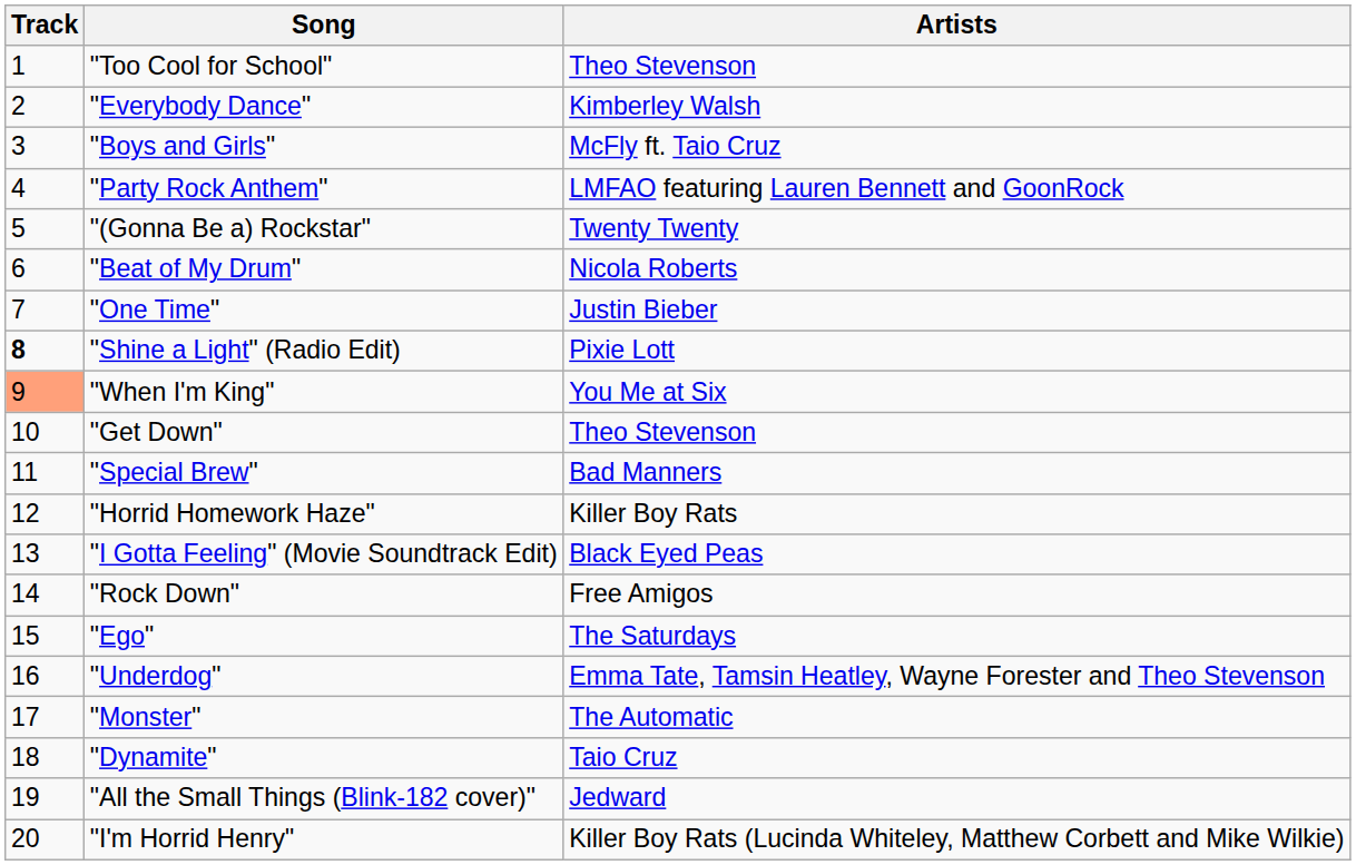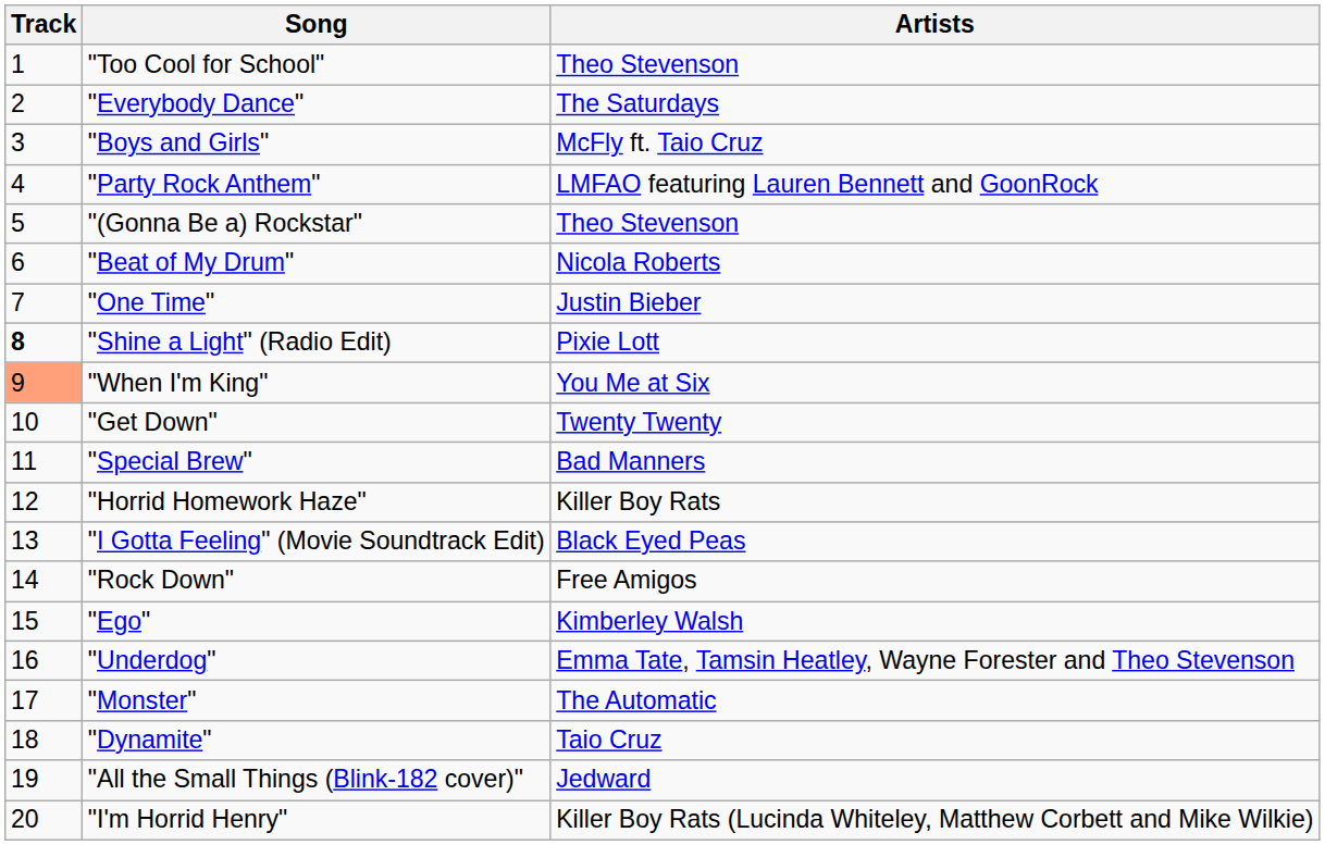 <table class="wikitable">
 <tr>
 <th>Track</th>
 <th>Song</th>
 <th>Artists</th>
 </tr>
 <tr>
 <td>1</td>
 <td>"Too Cool for School"</td>
 <td><a href='#'>Theo Stevenson</a></td>
 </tr>
 <tr>
 <td>2</td>
 <td>"<a href='#'>Everybody Dance</a>"</td>
-<td><a href='#'>Kimberley Walsh</a></td>
+<td><a href='#'>The Saturdays</a></td>
 </tr>
 <tr>
 <td>3</td>
 <td>"<a href='#'>Boys and Girls</a>"</td>
 <td><a href='#'>McFly</a> ft. <a href='#'>Taio Cruz</a></td>
 </tr>
 <tr>
 <td>4</td>
 <td>"<a href='#'>Party Rock Anthem</a>"</td>
 <td><a href='#'>LMFAO</a> featuring <a href='#'>Lauren Bennett</a> and <a href='#'>GoonRock</a></td>
 </tr>
 <tr>
 <td>5</td>
 <td>"(Gonna Be a) Rockstar"</td>
-<td><a href='#'>Twenty Twenty</a></td>
+<td><a href='#'>Theo Stevenson</a></td>
 </tr>
 <tr>
 <td>6</td>
 <td>"<a href='#'>Beat of My Drum</a>"</td>
 <td><a href='#'>Nicola Roberts</a></td>
 </tr>
 <tr>
 <td>7</td>
 <td>"<a href='#'>One Time</a>"</td>
 <td><a href='#'>Justin Bieber</a></td>
 </tr>
 <tr>
 <td><strong>8</strong></td>
 <td>"<a href='#'>Shine a Light</a>" (Radio Edit)</td>
 <td><a href='#'>Pixie Lott</a></td>
 </tr>
 <tr>
 <td style="background: lightsalmon;">9</td>
 <td>"When I'm King"</td>
 <td><a href='#'>You Me at Six</a></td>
 </tr>
 <tr>
 <td>10</td>
 <td>"Get Down"</td>
-<td><a href='#'>Theo Stevenson</a></td>
+<td><a href='#'>Twenty Twenty</a></td>
 </tr>
 <tr>
 <td>11</td>
 <td>"<a href='#'>Special Brew</a>"</td>
 <td><a href='#'>Bad Manners</a></td>
 </tr>
 <tr>
 <td>12</td>
 <td>"Horrid Homework Haze"</td>
 <td>Killer Boy Rats</td>
 </tr>
 <tr>
 <td>13</td>
 <td>"<a href='#'>I Gotta Feeling</a>" (Movie Soundtrack Edit)</td>
 <td><a href='#'>Black Eyed Peas</a></td>
 </tr>
 <tr>
 <td>14</td>
 <td>"Rock Down"</td>
 <td>Free Amigos</td>
 </tr>
 <tr>
 <td>15</td>
 <td>"<a href='#'>Ego</a>"</td>
-<td><a href='#'>The Saturdays</a></td>
+<td><a href='#'>Kimberley Walsh</a></td>
 </tr>
 <tr>
 <td>16</td>
 <td>"<a href='#'>Underdog</a>"</td>
 <td><a href='#'>Emma Tate</a>, <a href='#'>Tamsin Heatley</a>, Wayne Forester and <a href='#'>Theo Stevenson</a></td>
 </tr>
 <tr>
 <td>17</td>
 <td>"<a href='#'>Monster</a>"</td>
 <td><a href='#'>The Automatic</a></td>
 </tr>
 <tr>
 <td>18</td>
 <td>"<a href='#'>Dynamite</a>"</td>
 <td><a href='#'>Taio Cruz</a></td>
 </tr>
 <tr>
 <td>19</td>
 <td>"All the Small Things (<a href='#'>Blink-182</a> cover)"</td>
 <td><a href='#'>Jedward</a></td>
 </tr>
 <tr>
 <td>20</td>
 <td>"I'm Horrid Henry"</td>
 <td>Killer Boy Rats (Lucinda Whiteley, Matthew Corbett and Mike Wilkie)</td>
 </tr>
 </table>
